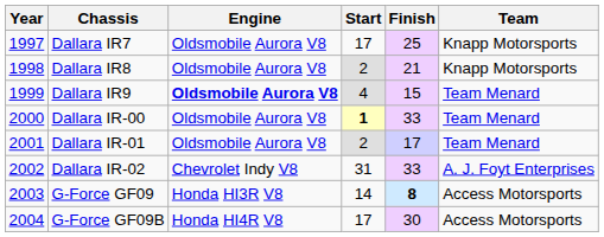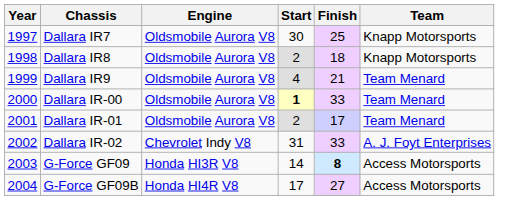 <table class="wikitable" style="font-size: 95%;">
 <tr>
 <th>Year</th>
 <th>Chassis</th>
 <th>Engine</th>
 <th>Start</th>
 <th>Finish</th>
 <th>Team</th>
 </tr>
 <tr>
 <td><a href='#'>1997</a></td>
 <td><a href='#'>Dallara</a> IR7</td>
 <td><a href='#'>Oldsmobile</a> <a href='#'>Aurora</a> <a href='#'>V8</a></td>
-<td align=center>17</td>
+<td align=center>30</td>
 <td style="background:#EFCFFF;" align=center>25</td>
 <td>Knapp Motorsports</td>
 </tr>
 <tr>
 <td><a href='#'>1998</a></td>
 <td><a href='#'>Dallara</a> IR8</td>
 <td><a href='#'>Oldsmobile</a> <a href='#'>Aurora</a> <a href='#'>V8</a></td>
 <td align=center style="background:#DFDFDF;">2</td>
-<td style="background:#EFCFFF;" align=center>21</td>
+<td style="background:#EFCFFF;" align=center>18</td>
 <td>Knapp Motorsports</td>
 </tr>
 <tr>
 <td><a href='#'>1999</a></td>
 <td><a href='#'>Dallara</a> IR9</td>
-<td><strong><a href='#'>Oldsmobile</a> <a href='#'>Aurora</a> <a href='#'>V8</a></strong></td>
+<td><a href='#'>Oldsmobile</a> <a href='#'>Aurora</a> <a href='#'>V8</a></td>
 <td align=center style="background:#DFDFDF;">4</td>
-<td style="background:#EFCFFF;" align=center>15</td>
+<td style="background:#EFCFFF;" align=center>21</td>
 <td><a href='#'>Team Menard</a></td>
 </tr>
 <tr>
 <td><a href='#'>2000</a></td>
 <td><a href='#'>Dallara</a> IR-00</td>
 <td><a href='#'>Oldsmobile</a> <a href='#'>Aurora</a> <a href='#'>V8</a></td>
 <td style="background:#FFFFBF;" align=center><strong>1</strong></td>
 <td style="background:#EFCFFF;" align=center>33</td>
 <td><a href='#'>Team Menard</a></td>
 </tr>
 <tr>
 <td><a href='#'>2001</a></td>
 <td><a href='#'>Dallara</a> IR-01</td>
 <td><a href='#'>Oldsmobile</a> <a href='#'>Aurora</a> <a href='#'>V8</a></td>
 <td align=center style="background:#DFDFDF;">2</td>
 <td style="background:#CFCFFF;" align=center>17</td>
 <td><a href='#'>Team Menard</a></td>
 </tr>
 <tr>
 <td><a href='#'>2002</a></td>
 <td><a href='#'>Dallara</a> IR-02</td>
 <td><a href='#'>Chevrolet</a> Indy <a href='#'>V8</a></td>
 <td align=center>31</td>
 <td style="background:#EFCFFF;" align=center>33</td>
 <td><a href='#'>A. J. Foyt Enterprises</a></td>
 </tr>
 <tr>
 <td><a href='#'>2003</a></td>
 <td><a href='#'>G-Force</a> GF09</td>
 <td><a href='#'>Honda</a> <a href='#'>HI3R</a> <a href='#'>V8</a></td>
 <td align=center>14</td>
 <td style="background:#CFEAFF;" align=center><strong>8</strong></td>
 <td>Access Motorsports</td>
 </tr>
 <tr>
 <td><a href='#'>2004</a></td>
 <td><a href='#'>G-Force</a> GF09B</td>
 <td><a href='#'>Honda</a> <a href='#'>HI4R</a> <a href='#'>V8</a></td>
 <td align=center>17</td>
-<td style="background:#EFCFFF;" align=center>30</td>
+<td style="background:#EFCFFF;" align=center>27</td>
 <td>Access Motorsports</td>
 </tr>
 </table>
